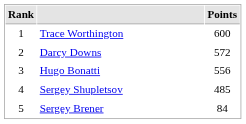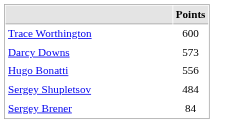 <table cellspacing="1" cellpadding="3" style="border:1px solid #AAAAAA;font-size:86%">
 <tr bgcolor="#E4E4E4">
-<th style="border-bottom:1px solid #AAAAAA" width=10>Rank</th>
 <th style="border-bottom:1px solid #AAAAAA" width=200></th>
 <th style="border-bottom:1px solid #AAAAAA" width=20>Points</th>
 </tr>
 <tr>
-<td align="center">1</td>
 <td> <a href='#'>Trace Worthington</a></td>
 <td align=center>600</td>
 </tr>
 <tr>
-<td align="center">2</td>
 <td> <a href='#'>Darcy Downs</a></td>
-<td align=center>572</td>
+<td align=center>573</td>
 </tr>
 <tr>
-<td align="center">3</td>
 <td> <a href='#'>Hugo Bonatti</a></td>
 <td align=center>556</td>
 </tr>
 <tr>
-<td align="center">4</td>
 <td> <a href='#'>Sergey Shupletsov</a></td>
-<td align=center>485</td>
+<td align=center>484</td>
 </tr>
 <tr>
-<td align="center">5</td>
 <td> <a href='#'>Sergey Brener</a></td>
 <td align=center>84</td>
 </tr>
 </table>
